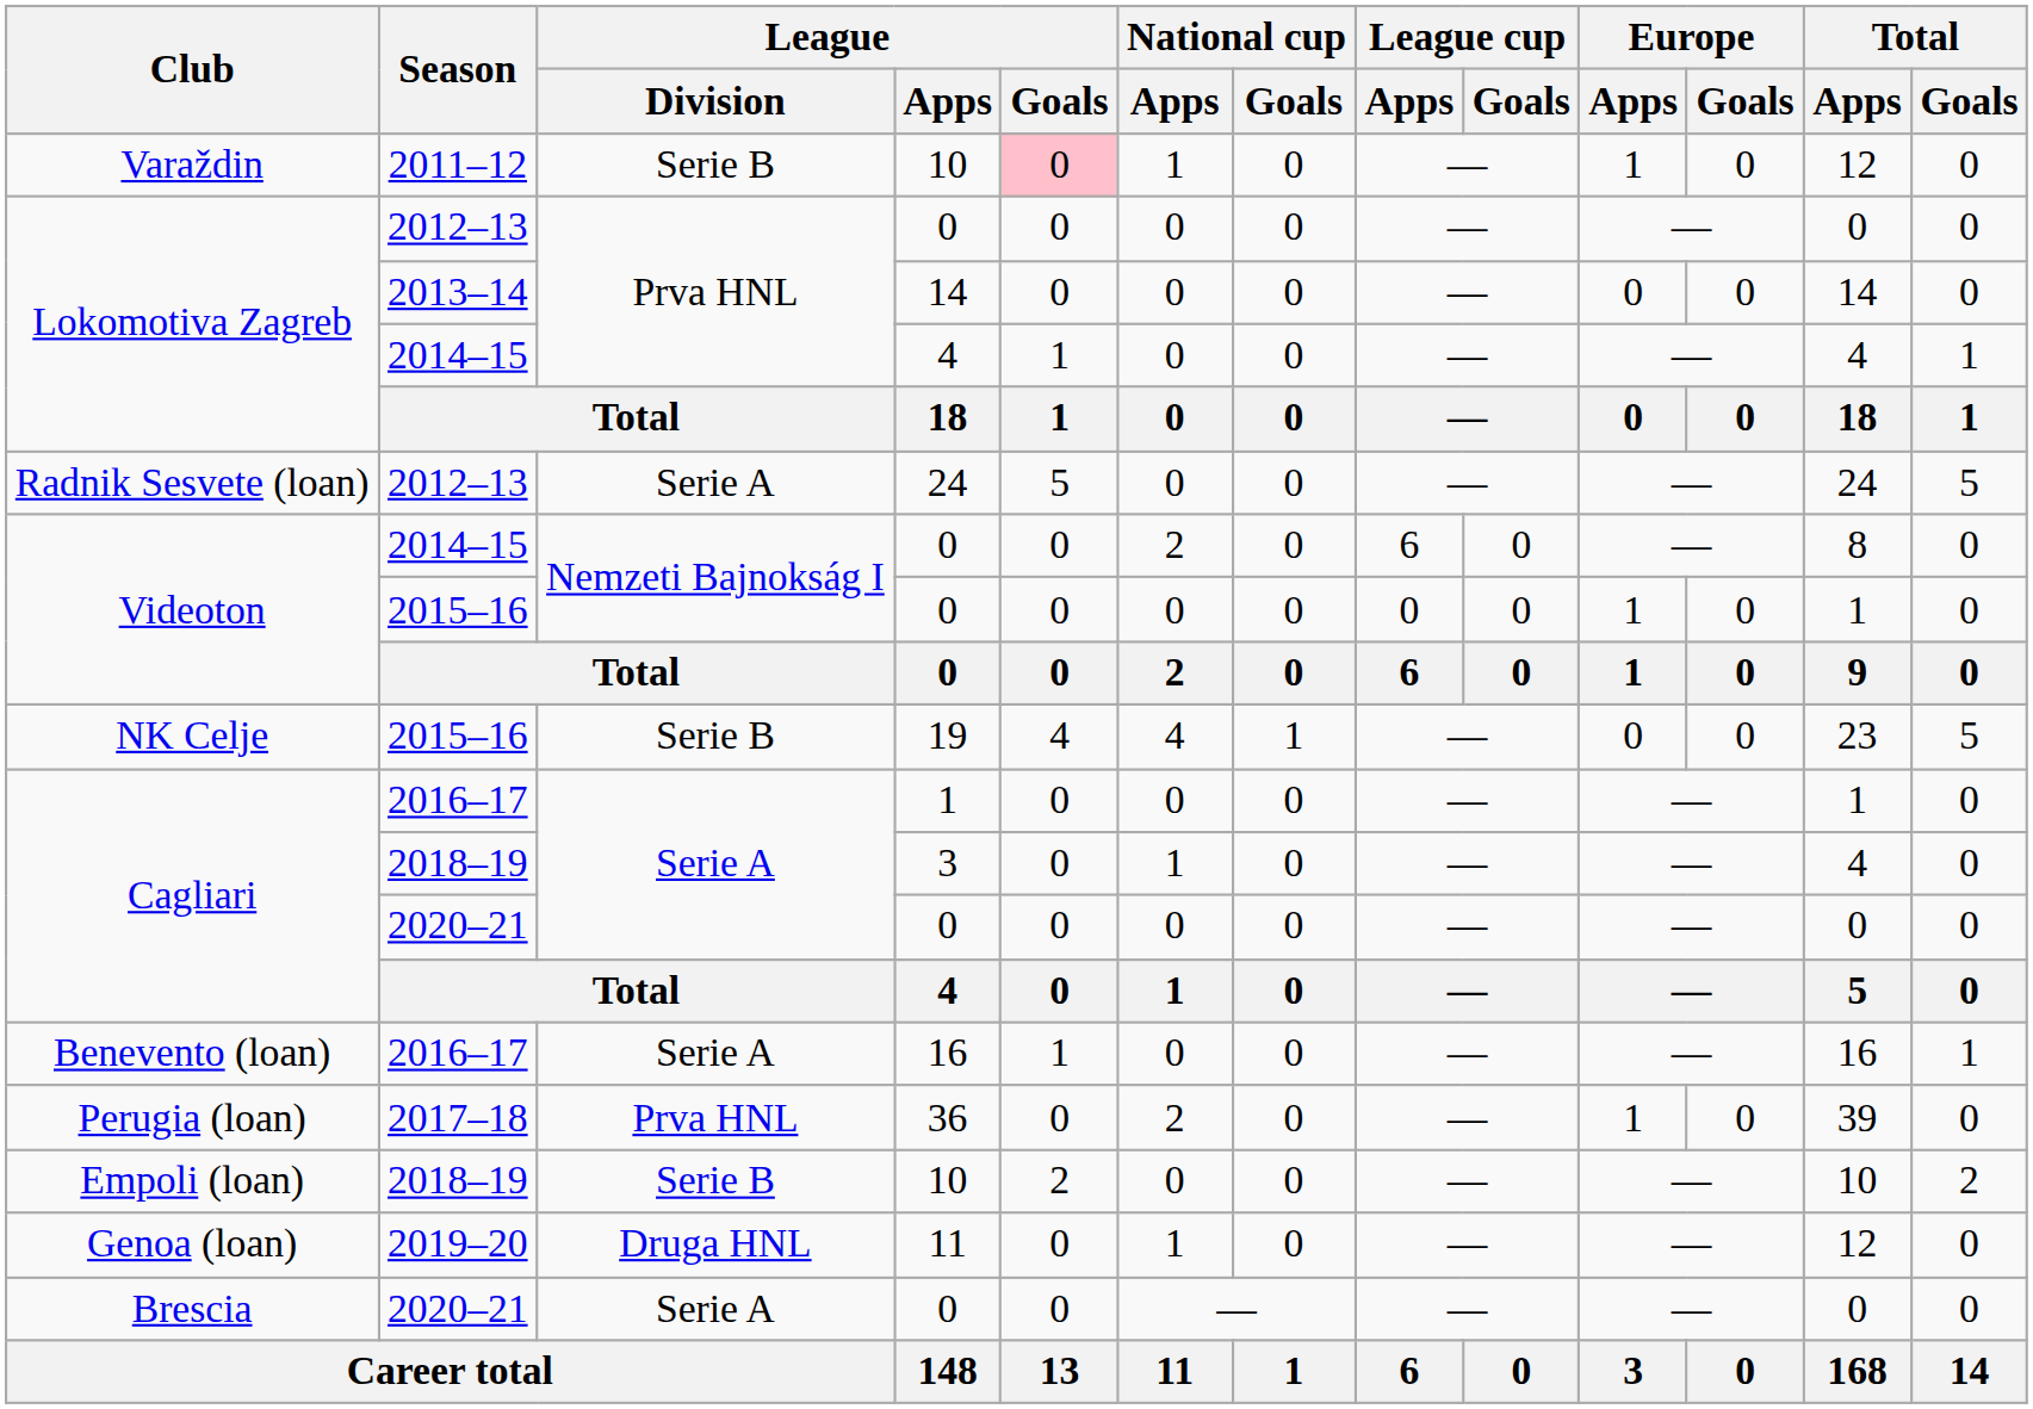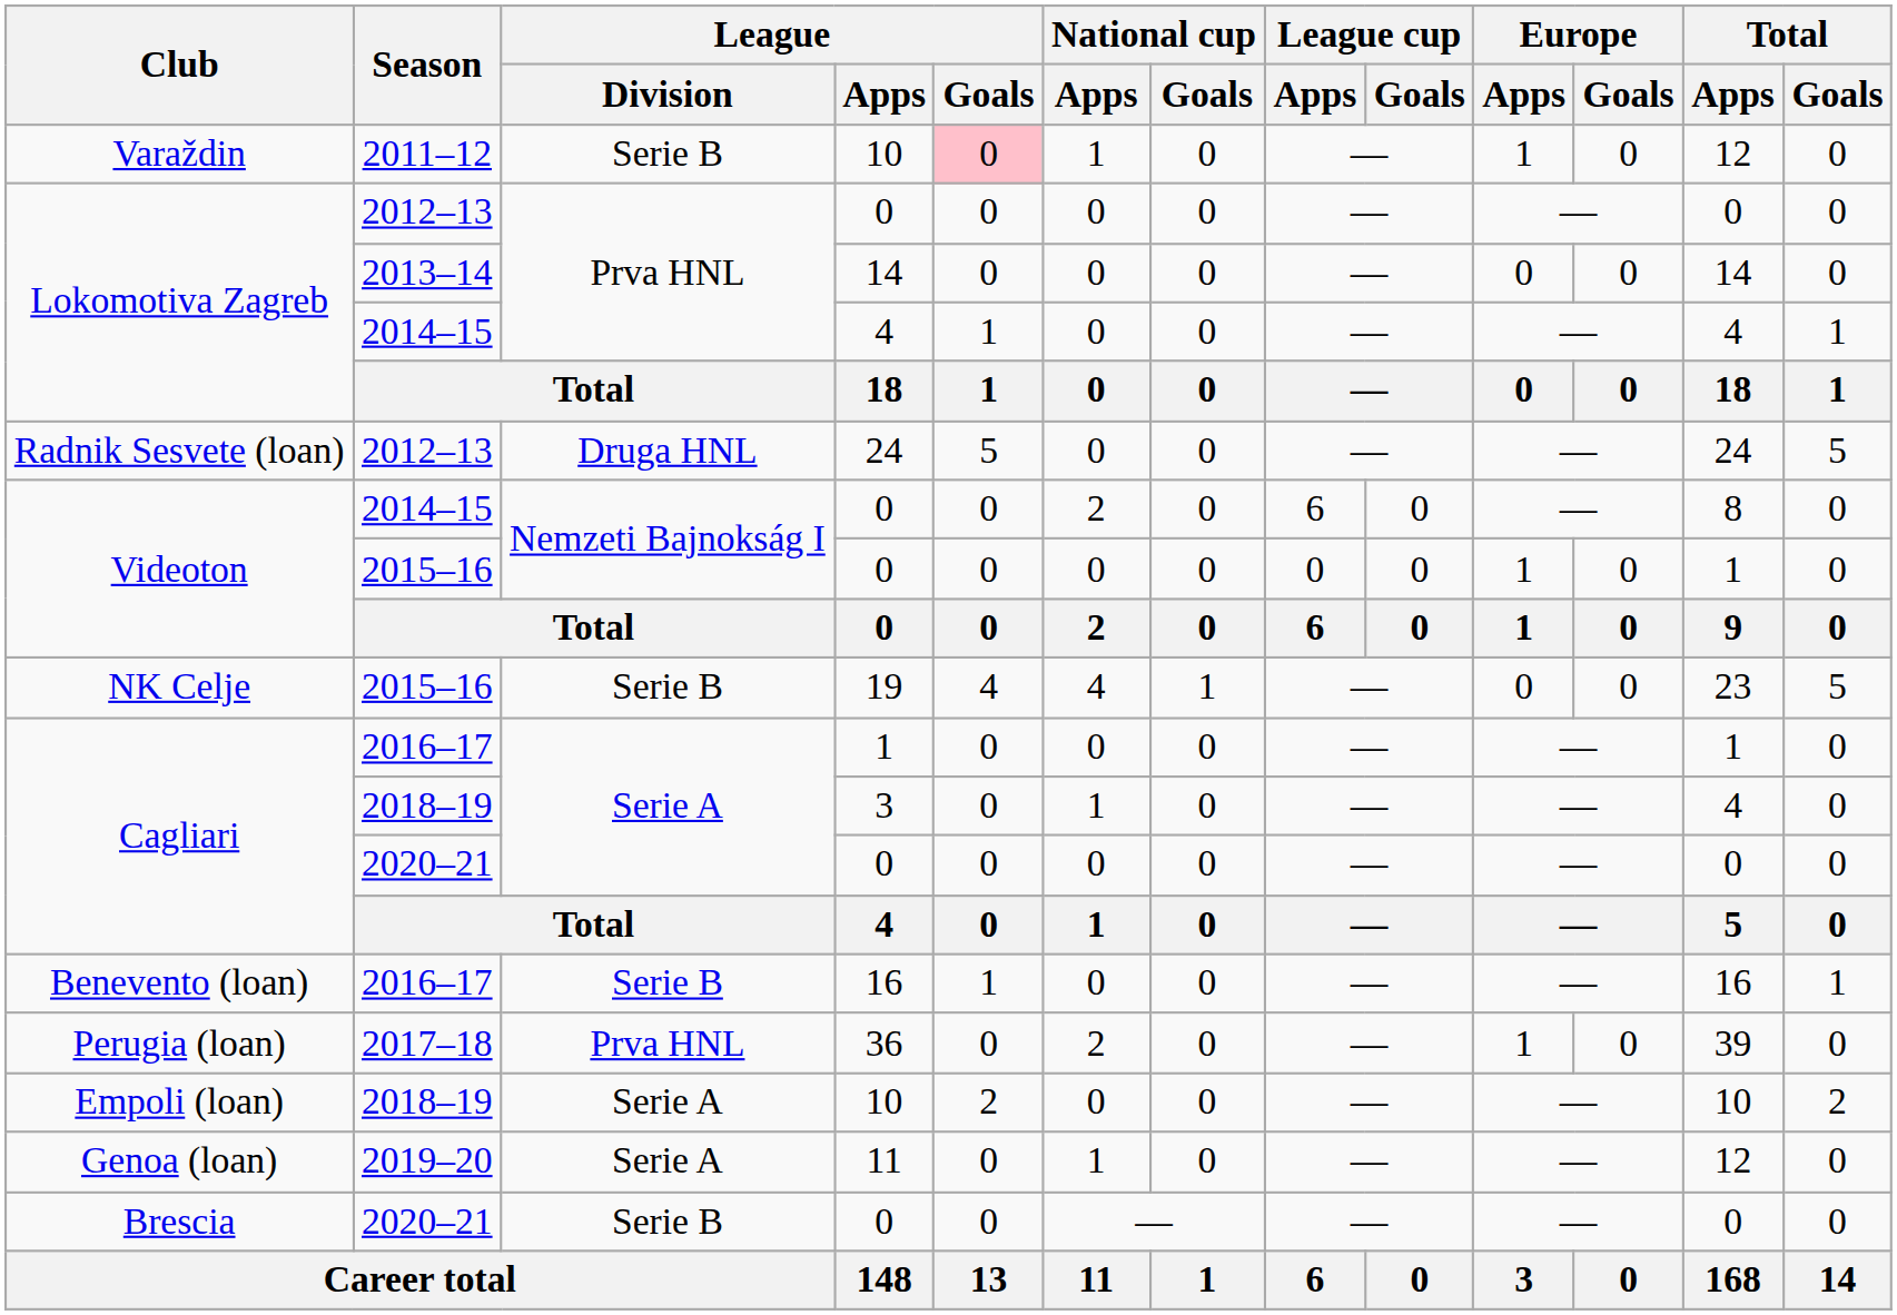 <table class="wikitable" style="text-align: center">
 <tr>
 <th rowspan="2">Club</th>
 <th rowspan="2">Season</th>
 <th colspan="3">League</th>
 <th colspan="2">National cup</th>
 <th colspan="2">League cup</th>
 <th colspan="2">Europe</th>
 <th colspan="2">Total</th>
 </tr>
 <tr>
 <th>Division</th>
 <th>Apps</th>
 <th>Goals</th>
 <th>Apps</th>
 <th>Goals</th>
 <th>Apps</th>
 <th>Goals</th>
 <th>Apps</th>
 <th>Goals</th>
 <th>Apps</th>
 <th>Goals</th>
 </tr>
 <tr>
 <td><a href='#'>Varaždin</a></td>
 <td><a href='#'>2011–12</a></td>
 <td>Serie B</td>
 <td>10</td>
 <td style="background: pink;">0</td>
 <td>1</td>
 <td>0</td>
 <td colspan="2">—</td>
 <td>1</td>
 <td>0</td>
 <td>12</td>
 <td>0</td>
 </tr>
 <tr>
 <td rowspan="4"><a href='#'>Lokomotiva Zagreb</a></td>
 <td><a href='#'>2012–13</a></td>
 <td rowspan="3">Prva HNL</td>
 <td>0</td>
 <td>0</td>
 <td>0</td>
 <td>0</td>
 <td colspan="2">—</td>
 <td colspan="2">—</td>
 <td>0</td>
 <td>0</td>
 </tr>
 <tr>
 <td><a href='#'>2013–14</a></td>
 <td>14</td>
 <td>0</td>
 <td>0</td>
 <td>0</td>
 <td colspan="2">—</td>
 <td>0</td>
 <td>0</td>
 <td>14</td>
 <td>0</td>
 </tr>
 <tr>
 <td><a href='#'>2014–15</a></td>
 <td>4</td>
 <td>1</td>
 <td>0</td>
 <td>0</td>
 <td colspan="2">—</td>
 <td colspan="2">—</td>
 <td>4</td>
 <td>1</td>
 </tr>
 <tr>
 <th colspan="2">Total</th>
 <th>18</th>
 <th>1</th>
 <th>0</th>
 <th>0</th>
 <th colspan="2">—</th>
 <th>0</th>
 <th>0</th>
 <th>18</th>
 <th>1</th>
 </tr>
 <tr>
 <td><a href='#'>Radnik Sesvete</a> (loan)</td>
 <td><a href='#'>2012–13</a></td>
-<td>Serie A</td>
+<td><a href='#'>Druga HNL</a></td>
 <td>24</td>
 <td>5</td>
 <td>0</td>
 <td>0</td>
 <td colspan="2">—</td>
 <td colspan="2">—</td>
 <td>24</td>
 <td>5</td>
 </tr>
 <tr>
 <td rowspan="3"><a href='#'>Videoton</a></td>
 <td><a href='#'>2014–15</a></td>
 <td rowspan="2"><a href='#'>Nemzeti Bajnokság I</a></td>
 <td>0</td>
 <td>0</td>
 <td>2</td>
 <td>0</td>
 <td>6</td>
 <td>0</td>
 <td colspan="2">—</td>
 <td>8</td>
 <td>0</td>
 </tr>
 <tr>
 <td><a href='#'>2015–16</a></td>
 <td>0</td>
 <td>0</td>
 <td>0</td>
 <td>0</td>
 <td>0</td>
 <td>0</td>
 <td>1</td>
 <td>0</td>
 <td>1</td>
 <td>0</td>
 </tr>
 <tr>
 <th colspan="2">Total</th>
 <th>0</th>
 <th>0</th>
 <th>2</th>
 <th>0</th>
 <th>6</th>
 <th>0</th>
 <th>1</th>
 <th>0</th>
 <th>9</th>
 <th>0</th>
 </tr>
 <tr>
 <td><a href='#'>NK Celje</a></td>
 <td><a href='#'>2015–16</a></td>
 <td>Serie B</td>
 <td>19</td>
 <td>4</td>
 <td>4</td>
 <td>1</td>
 <td colspan="2">—</td>
 <td>0</td>
 <td>0</td>
 <td>23</td>
 <td>5</td>
 </tr>
 <tr>
 <td rowspan="4"><a href='#'>Cagliari</a></td>
 <td><a href='#'>2016–17</a></td>
 <td rowspan="3"><a href='#'>Serie A</a></td>
 <td>1</td>
 <td>0</td>
 <td>0</td>
 <td>0</td>
 <td colspan="2">—</td>
 <td colspan="2">—</td>
 <td>1</td>
 <td>0</td>
 </tr>
 <tr>
 <td><a href='#'>2018–19</a></td>
 <td>3</td>
 <td>0</td>
 <td>1</td>
 <td>0</td>
 <td colspan="2">—</td>
 <td colspan="2">—</td>
 <td>4</td>
 <td>0</td>
 </tr>
 <tr>
 <td><a href='#'>2020–21</a></td>
 <td>0</td>
 <td>0</td>
 <td>0</td>
 <td>0</td>
 <td colspan="2">—</td>
 <td colspan="2">—</td>
 <td>0</td>
 <td>0</td>
 </tr>
 <tr>
 <th colspan="2">Total</th>
 <th>4</th>
 <th>0</th>
 <th>1</th>
 <th>0</th>
 <th colspan="2">—</th>
 <th colspan="2">—</th>
 <th>5</th>
 <th>0</th>
 </tr>
 <tr>
 <td><a href='#'>Benevento</a> (loan)</td>
 <td><a href='#'>2016–17</a></td>
-<td>Serie A</td>
+<td><a href='#'>Serie B</a></td>
 <td>16</td>
 <td>1</td>
 <td>0</td>
 <td>0</td>
 <td colspan="2">—</td>
 <td colspan="2">—</td>
 <td>16</td>
 <td>1</td>
 </tr>
 <tr>
 <td><a href='#'>Perugia</a> (loan)</td>
 <td><a href='#'>2017–18</a></td>
 <td><a href='#'>Prva HNL</a></td>
 <td>36</td>
 <td>0</td>
 <td>2</td>
 <td>0</td>
 <td colspan="2">—</td>
 <td>1</td>
 <td>0</td>
 <td>39</td>
 <td>0</td>
 </tr>
 <tr>
 <td><a href='#'>Empoli</a> (loan)</td>
 <td><a href='#'>2018–19</a></td>
-<td><a href='#'>Serie B</a></td>
+<td>Serie A</td>
 <td>10</td>
 <td>2</td>
 <td>0</td>
 <td>0</td>
 <td colspan="2">—</td>
 <td colspan="2">—</td>
 <td>10</td>
 <td>2</td>
 </tr>
 <tr>
 <td><a href='#'>Genoa</a> (loan)</td>
 <td><a href='#'>2019–20</a></td>
-<td><a href='#'>Druga HNL</a></td>
+<td>Serie A</td>
 <td>11</td>
 <td>0</td>
 <td>1</td>
 <td>0</td>
 <td colspan="2">—</td>
 <td colspan="2">—</td>
 <td>12</td>
 <td>0</td>
 </tr>
 <tr>
 <td><a href='#'>Brescia</a></td>
 <td><a href='#'>2020–21</a></td>
-<td>Serie A</td>
+<td>Serie B</td>
 <td>0</td>
 <td>0</td>
 <td colspan="2">—</td>
 <td colspan="2">—</td>
 <td colspan="2">—</td>
 <td>0</td>
 <td>0</td>
 </tr>
 <tr>
 <th colspan="3">Career total</th>
 <th>148</th>
 <th>13</th>
 <th>11</th>
 <th>1</th>
 <th>6</th>
 <th>0</th>
 <th>3</th>
 <th>0</th>
 <th>168</th>
 <th>14</th>
 </tr>
 </table>
